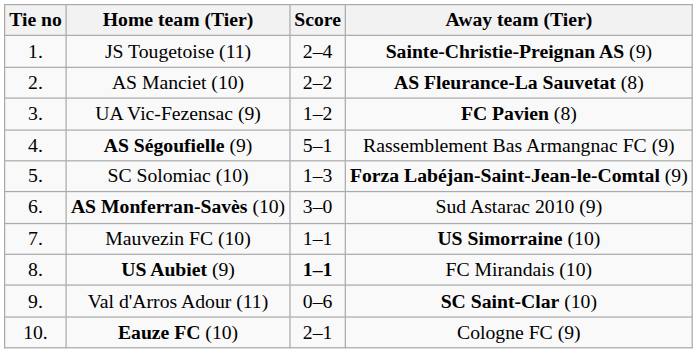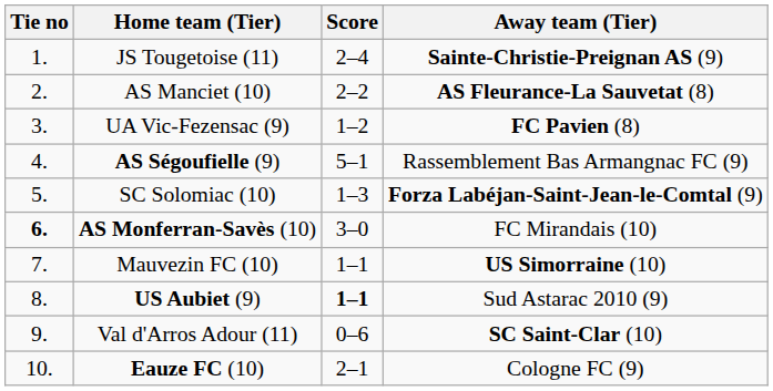 <table class="wikitable" style="text-align: center">
 <tr>
 <th>Tie no</th>
 <th>Home team (Tier)</th>
 <th>Score</th>
 <th>Away team (Tier)</th>
 </tr>
 <tr>
 <td>1.</td>
 <td>JS Tougetoise (11)</td>
 <td>2–4</td>
 <td><strong>Sainte-Christie-Preignan AS</strong> (9)</td>
 </tr>
 <tr>
 <td>2.</td>
 <td>AS Manciet (10)</td>
 <td>2–2 </td>
 <td><strong>AS Fleurance-La Sauvetat</strong> (8)</td>
 </tr>
 <tr>
 <td>3.</td>
 <td>UA Vic-Fezensac (9)</td>
 <td>1–2</td>
 <td><strong>FC Pavien</strong> (8)</td>
 </tr>
 <tr>
 <td>4.</td>
 <td><strong>AS Ségoufielle</strong> (9)</td>
 <td>5–1</td>
 <td>Rassemblement Bas Armangnac FC (9)</td>
 </tr>
 <tr>
 <td>5.</td>
 <td>SC Solomiac (10)</td>
 <td>1–3</td>
 <td><strong>Forza Labéjan-Saint-Jean-le-Comtal</strong> (9)</td>
 </tr>
 <tr>
-<td>6.</td>
+<td><strong>6.</strong></td>
 <td><strong>AS Monferran-Savès</strong> (10)</td>
 <td>3–0</td>
-<td>Sud Astarac 2010 (9)</td>
+<td>FC Mirandais (10)</td>
 </tr>
 <tr>
 <td>7.</td>
 <td>Mauvezin FC (10)</td>
 <td>1–1 </td>
 <td><strong>US Simorraine</strong> (10)</td>
 </tr>
 <tr>
 <td>8.</td>
 <td><strong>US Aubiet</strong> (9)</td>
 <td><strong>1–1 </strong></td>
-<td>FC Mirandais (10)</td>
+<td>Sud Astarac 2010 (9)</td>
 </tr>
 <tr>
 <td>9.</td>
 <td>Val d'Arros Adour (11)</td>
 <td>0–6</td>
 <td><strong>SC Saint-Clar</strong> (10)</td>
 </tr>
 <tr>
 <td>10.</td>
 <td><strong>Eauze FC</strong> (10)</td>
 <td>2–1</td>
 <td>Cologne FC (9)</td>
 </tr>
 </table>
